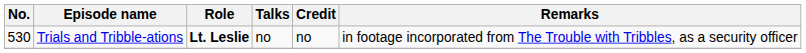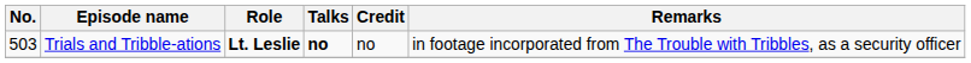 <table class="wikitable">
 <tr>
 <th>No.</th>
 <th>Episode name</th>
 <th>Role</th>
 <th>Talks</th>
 <th>Credit</th>
 <th>Remarks</th>
 </tr>
 <tr>
-<td>530</td>
+<td>503</td>
 <td><a href='#'>Trials and Tribble-ations</a></td>
 <td><strong>Lt. Leslie</strong></td>
-<td>no</td>
+<td><strong>no</strong></td>
 <td>no</td>
 <td>in footage incorporated from <a href='#'>The Trouble with Tribbles</a>, as a security officer</td>
 </tr>
 <tr>
 </tr>
 </table>
